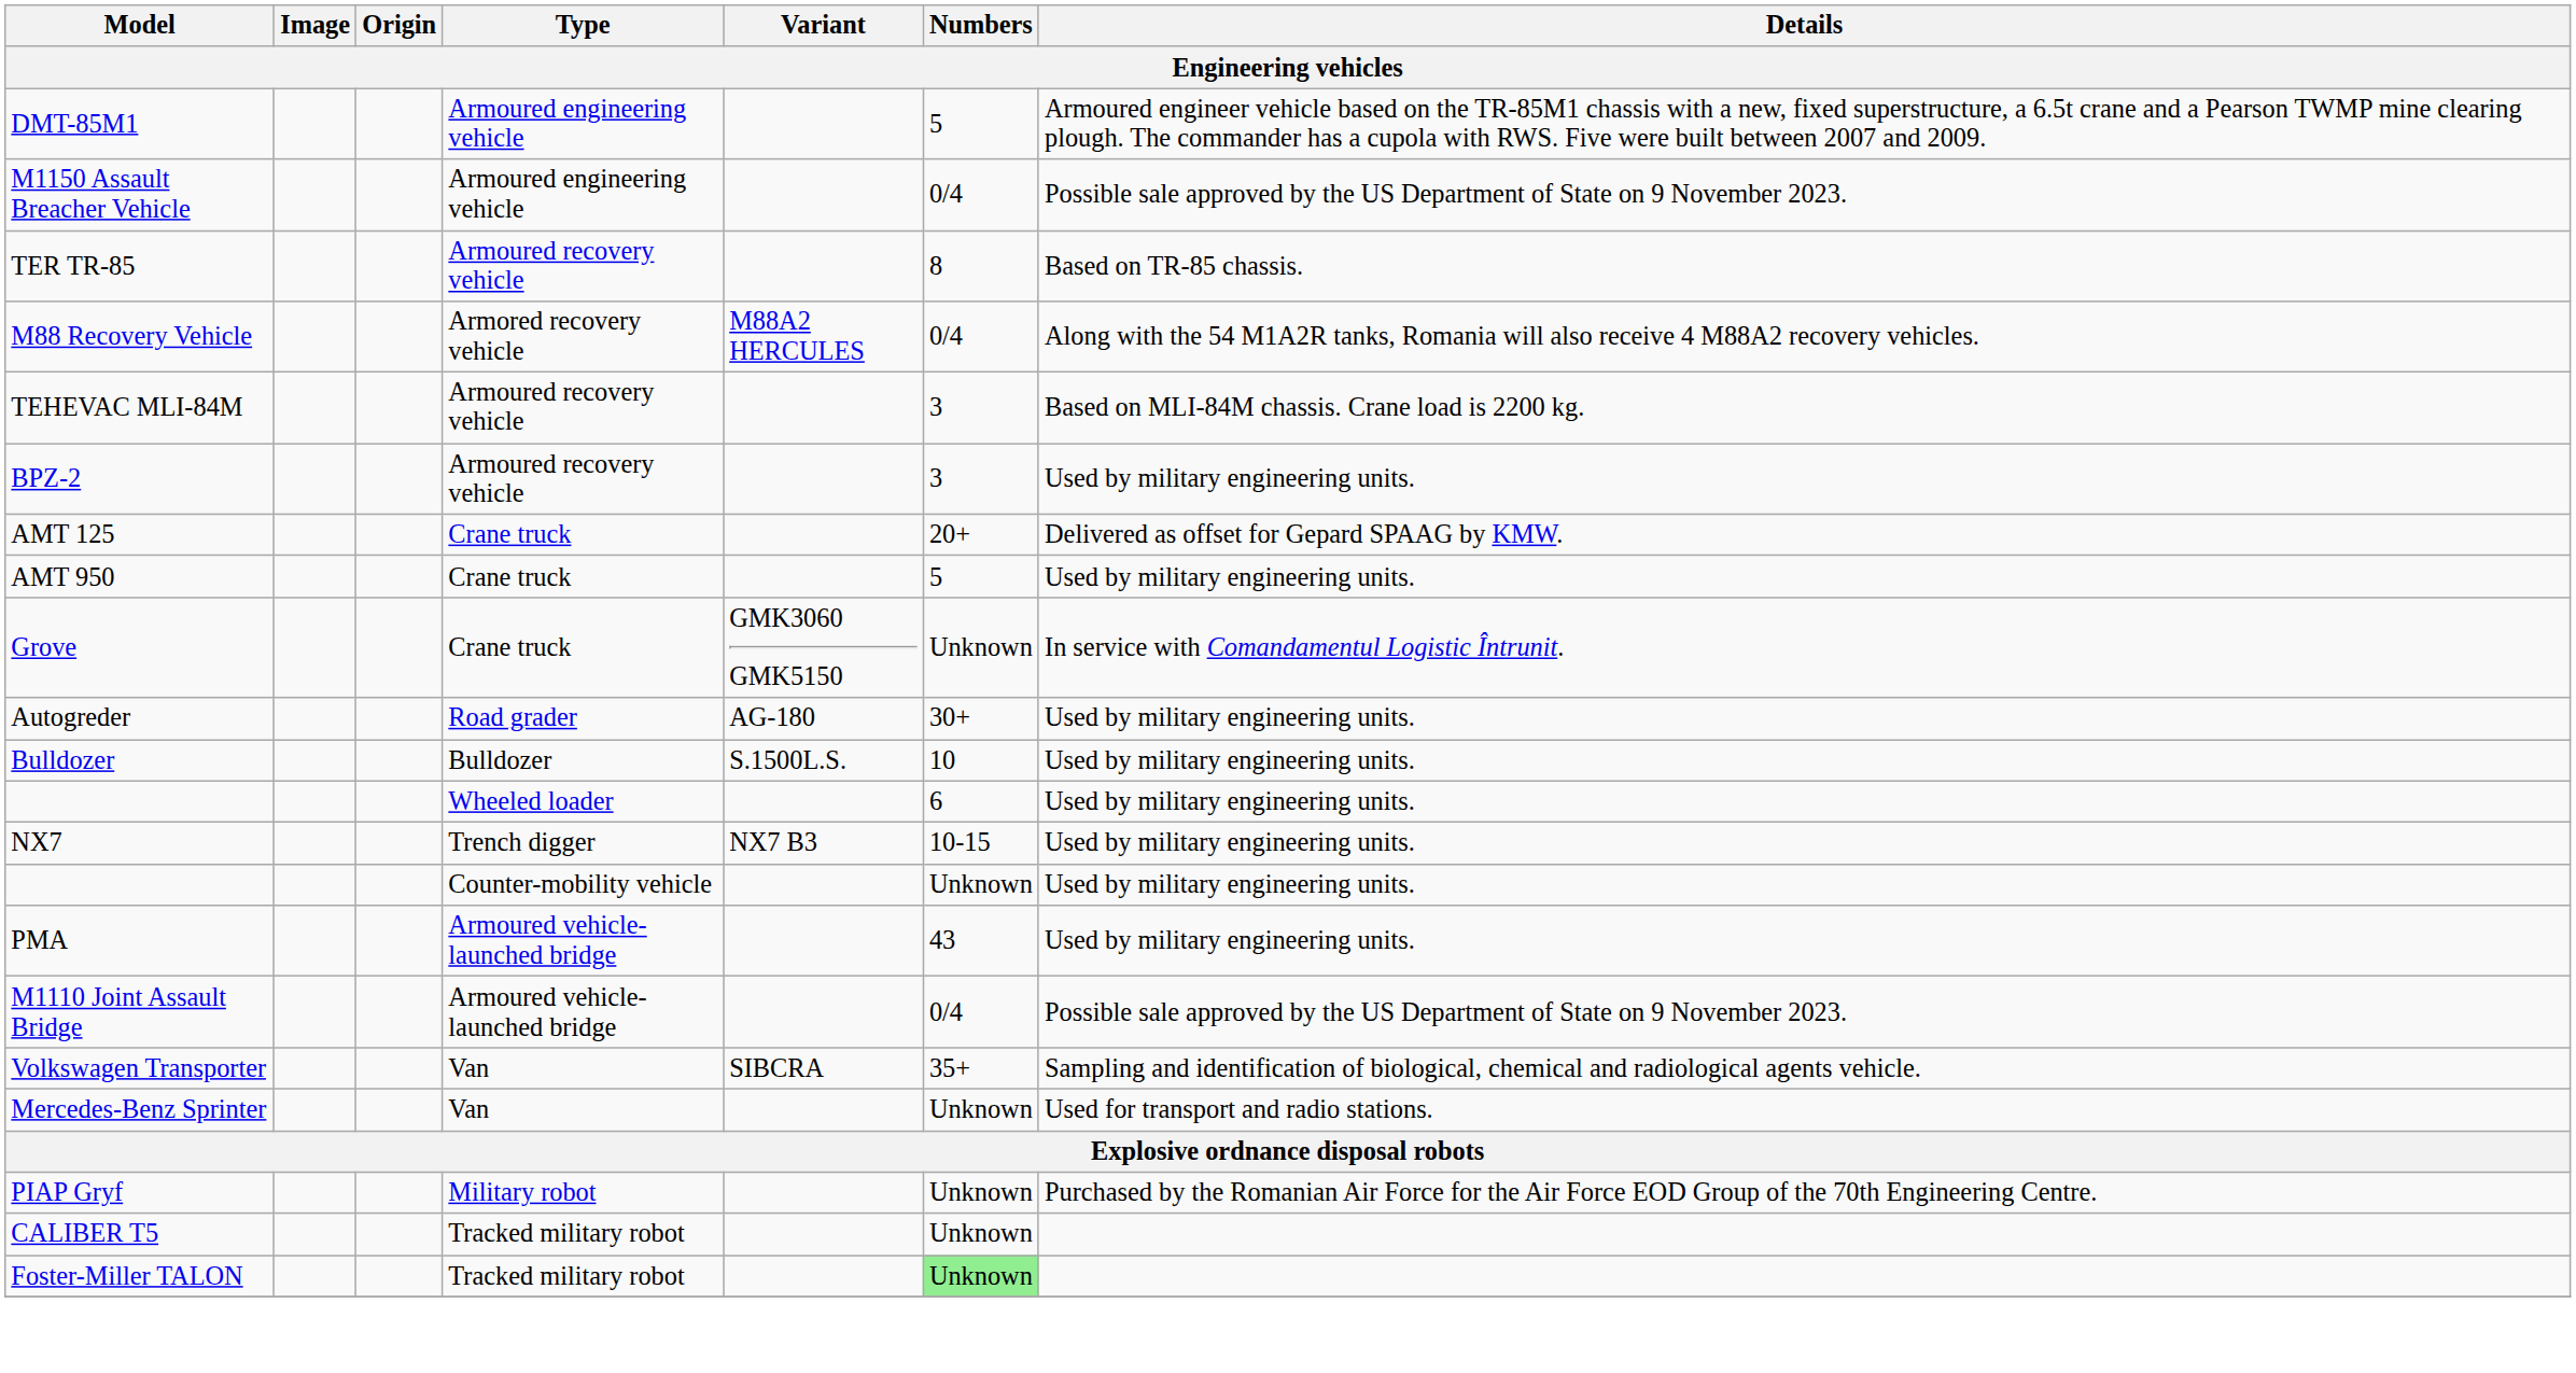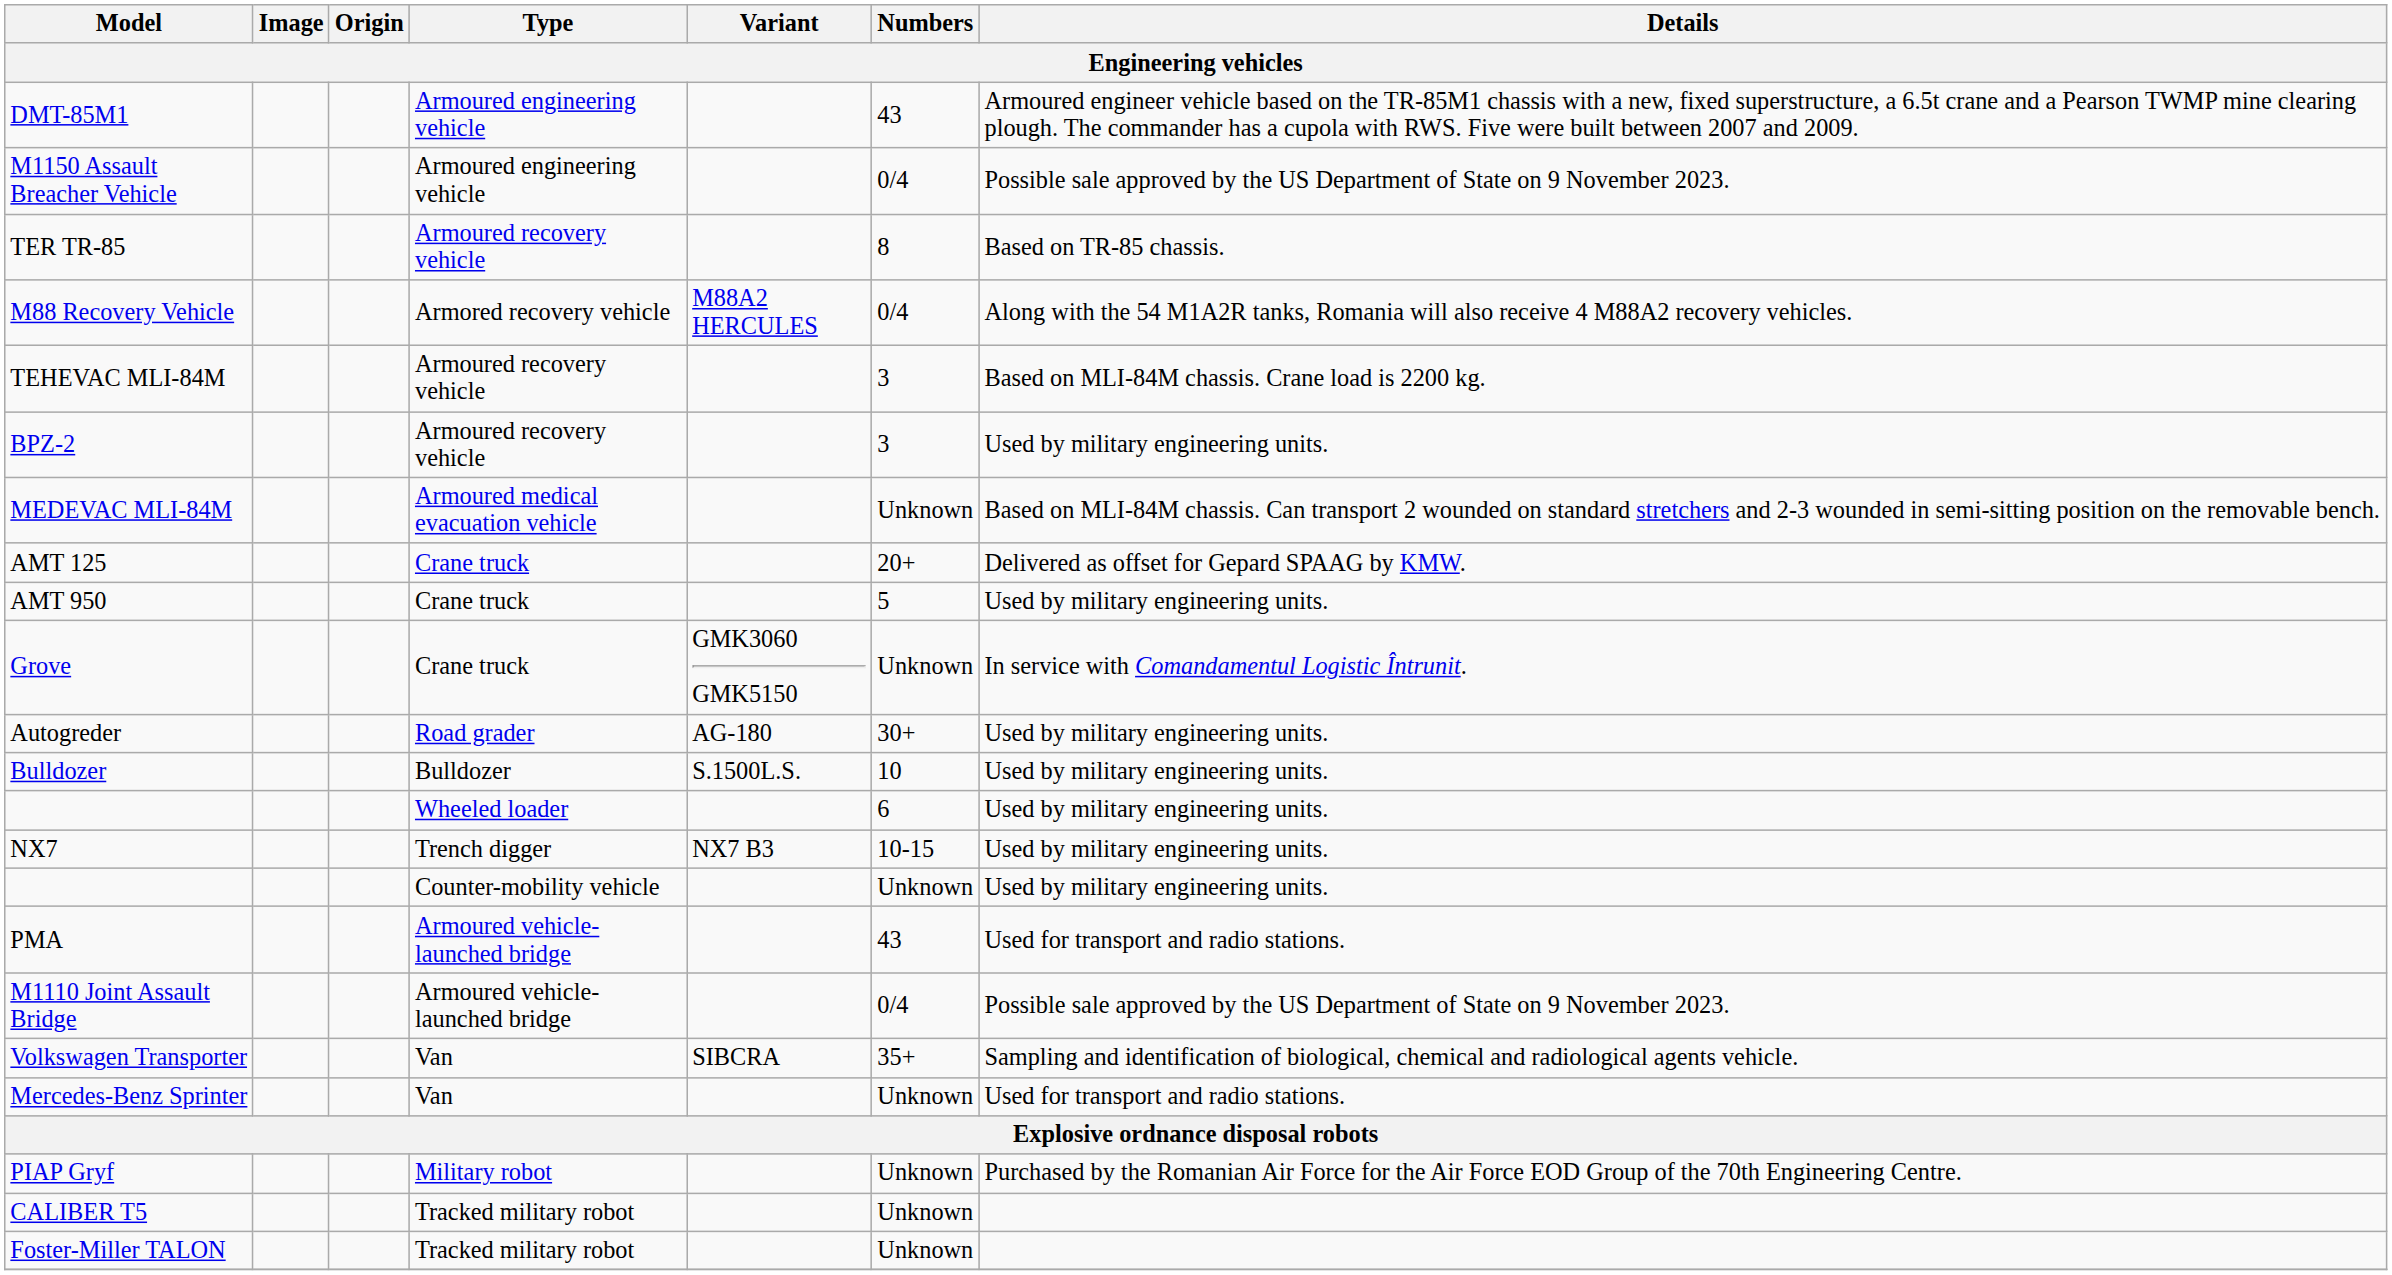 <table class="wikitable">
 <tr>
 <th>Model</th>
 <th>Image</th>
 <th>Origin</th>
 <th>Type</th>
 <th>Variant</th>
 <th>Numbers</th>
 <th>Details</th>
 </tr>
 <tr>
 <th colspan="7">Engineering vehicles</th>
 </tr>
 <tr>
 <td><a href='#'>DMT-85M1</a></td>
 <td></td>
 <td></td>
 <td><a href='#'>Armoured engineering vehicle</a></td>
 <td></td>
-<td>5</td>
+<td>43</td>
 <td>Armoured engineer vehicle based on the TR-85M1 chassis with a new, fixed superstructure, a 6.5t crane and a Pearson TWMP mine clearing plough. The commander has a cupola with RWS. Five were built between 2007 and 2009.</td>
 </tr>
 <tr>
 <td><a href='#'>M1150 Assault Breacher Vehicle</a></td>
 <td></td>
 <td></td>
 <td>Armoured engineering vehicle</td>
 <td></td>
 <td>0/4</td>
 <td>Possible sale approved by the US Department of State on 9 November 2023.</td>
 </tr>
 <tr>
 <td>TER TR-85</td>
 <td></td>
 <td></td>
 <td><a href='#'>Armoured recovery vehicle</a></td>
 <td></td>
 <td>8</td>
 <td>Based on TR-85 chassis.</td>
 </tr>
 <tr>
 <td><a href='#'>M88 Recovery Vehicle</a></td>
 <td></td>
 <td></td>
 <td>Armored recovery vehicle</td>
 <td><a href='#'>M88A2 HERCULES</a></td>
 <td>0/4</td>
 <td>Along with the 54 M1A2R tanks, Romania will also receive 4 M88A2 recovery vehicles.</td>
 </tr>
 <tr>
 <td>TEHEVAC MLI-84M</td>
 <td></td>
 <td></td>
 <td>Armoured recovery vehicle</td>
 <td></td>
 <td>3</td>
 <td>Based on MLI-84M chassis. Crane load is 2200 kg.</td>
 </tr>
 <tr>
 <td><a href='#'>BPZ-2</a></td>
 <td></td>
 <td></td>
 <td>Armoured recovery vehicle</td>
 <td></td>
 <td>3</td>
 <td>Used by military engineering units.</td>
+</tr>
+<tr>
+<td><a href='#'>MEDEVAC MLI-84M</a></td>
+<td></td>
+<td></td>
+<td><a href='#'>Armoured medical evacuation vehicle</a></td>
+<td></td>
+<td>Unknown</td>
+<td>Based on MLI-84M chassis. Can transport 2 wounded on standard <a href='#'>stretchers</a> and 2-3 wounded in semi-sitting position on the removable bench.</td>
 </tr>
 <tr>
 <td>AMT 125</td>
 <td></td>
 <td></td>
 <td><a href='#'>Crane truck</a></td>
 <td></td>
 <td>20+</td>
 <td>Delivered as offset for Gepard SPAAG by <a href='#'>KMW</a>.</td>
 </tr>
 <tr>
 <td>AMT 950</td>
 <td></td>
 <td></td>
 <td>Crane truck</td>
 <td></td>
 <td>5</td>
 <td>Used by military engineering units.</td>
 </tr>
 <tr>
 <td><a href='#'>Grove</a></td>
 <td></td>
 <td><br></td>
 <td>Crane truck</td>
 <td>GMK3060<hr>GMK5150</td>
 <td>Unknown</td>
 <td>In service with <em><a href='#'>Comandamentul Logistic Întrunit</a></em>.</td>
 </tr>
 <tr>
 <td>Autogreder</td>
 <td></td>
 <td></td>
 <td><a href='#'>Road grader</a></td>
 <td>AG-180</td>
 <td>30+</td>
 <td>Used by military engineering units.</td>
 </tr>
 <tr>
 <td><a href='#'>Bulldozer</a></td>
 <td></td>
 <td></td>
 <td>Bulldozer</td>
 <td>S.1500L.S.</td>
 <td>10</td>
 <td>Used by military engineering units.</td>
 </tr>
 <tr>
 <td></td>
 <td></td>
 <td></td>
 <td><a href='#'>Wheeled loader</a></td>
 <td></td>
 <td>6</td>
 <td>Used by military engineering units.</td>
 </tr>
 <tr>
 <td> NX7</td>
 <td></td>
 <td></td>
 <td>Trench digger</td>
 <td>NX7 B3</td>
 <td>10-15</td>
 <td>Used by military engineering units.</td>
 </tr>
 <tr>
 <td></td>
 <td></td>
 <td></td>
 <td>Counter-mobility vehicle</td>
 <td></td>
 <td>Unknown</td>
 <td>Used by military engineering units.</td>
 </tr>
 <tr>
 <td>PMA</td>
 <td></td>
 <td></td>
 <td><a href='#'>Armoured vehicle-launched bridge</a></td>
 <td></td>
 <td>43</td>
-<td>Used by military engineering units.</td>
+<td>Used for transport and radio stations.</td>
 </tr>
 <tr>
 <td><a href='#'>M1110 Joint Assault Bridge</a></td>
 <td></td>
 <td></td>
 <td>Armoured vehicle-launched bridge</td>
 <td></td>
 <td>0/4</td>
 <td>Possible sale approved by the US Department of State on 9 November 2023.</td>
 </tr>
 <tr>
 <td><a href='#'>Volkswagen Transporter</a></td>
 <td></td>
 <td></td>
 <td>Van</td>
 <td>SIBCRA</td>
 <td>35+</td>
 <td>Sampling and identification of biological, chemical and radiological agents vehicle.</td>
 </tr>
 <tr>
 <td><a href='#'>Mercedes-Benz Sprinter</a></td>
 <td></td>
 <td></td>
 <td>Van</td>
 <td></td>
 <td>Unknown</td>
 <td>Used for transport and radio stations.</td>
 </tr>
 <tr>
 <th colspan="7">Explosive ordnance disposal robots</th>
 </tr>
 <tr>
 <td><a href='#'>PIAP Gryf</a></td>
 <td></td>
 <td></td>
 <td><a href='#'>Military robot</a></td>
 <td></td>
 <td>Unknown</td>
 <td>Purchased by the Romanian Air Force for the Air Force EOD Group of the 70th Engineering Centre.</td>
 </tr>
 <tr>
 <td><a href='#'>CALIBER T5</a></td>
 <td></td>
 <td></td>
 <td>Tracked military robot</td>
 <td></td>
 <td>Unknown</td>
 <td></td>
 </tr>
 <tr>
 <td><a href='#'>Foster-Miller TALON</a></td>
 <td></td>
 <td></td>
 <td>Tracked military robot</td>
 <td></td>
-<td style="background: lightgreen;">Unknown</td>
+<td>Unknown</td>
 <td></td>
 </tr>
 <tr>
 </tr>
 </table>
